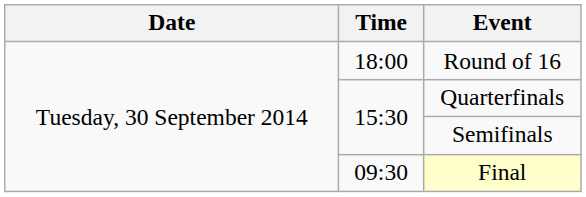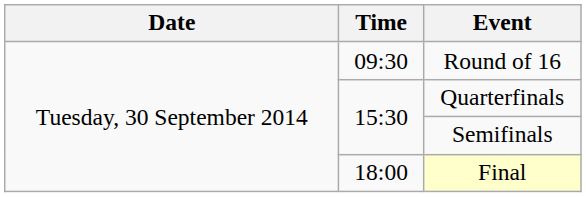 <table class = "wikitable" style="text-align:center;">
 <tr>
 <th width=220>Date</th>
 <th width=50>Time</th>
 <th width=100>Event</th>
 </tr>
 <tr>
 <td rowspan=4>Tuesday, 30 September 2014</td>
-<td>18:00</td>
+<td>09:30</td>
 <td>Round of 16</td>
 </tr>
 <tr>
 <td rowspan=2>15:30</td>
 <td>Quarterfinals</td>
 </tr>
 <tr>
 <td>Semifinals</td>
 </tr>
 <tr>
-<td>09:30</td>
+<td>18:00</td>
 <td bgcolor=ffffcc>Final</td>
 </tr>
 </table>
